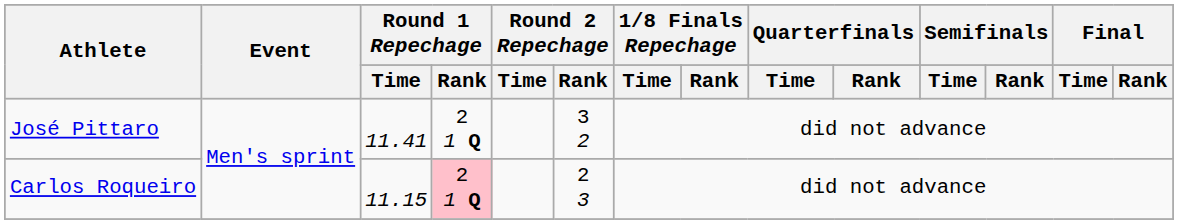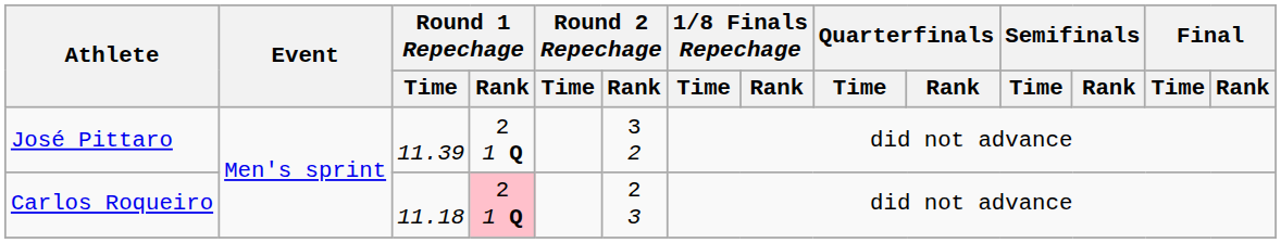 <table class=wikitable style="font-size:90%">
 <tr>
 <th rowspan=2>Athlete</th>
 <th rowspan=2>Event</th>
 <th colspan=2>Round 1<br><em>Repechage</em></th>
 <th colspan=2>Round 2<br><em>Repechage</em></th>
 <th colspan=2>1/8 Finals<br><em>Repechage</em></th>
 <th colspan=2>Quarterfinals</th>
 <th colspan=2>Semifinals</th>
 <th colspan=2>Final</th>
 </tr>
 <tr>
 <th>Time</th>
 <th>Rank</th>
 <th>Time</th>
 <th>Rank</th>
 <th>Time</th>
 <th>Rank</th>
 <th>Time</th>
 <th>Rank</th>
 <th>Time</th>
 <th>Rank</th>
 <th>Time</th>
 <th>Rank</th>
 </tr>
 <tr align=center>
 <td align=left><a href='#'>José Pittaro</a></td>
 <td align=left rowspan=2><a href='#'>Men's sprint</a></td>
-<td><br><em>11.41</em></td>
+<td><br><em>11.39</em></td>
 <td>2<br><em>1</em> <strong>Q</strong></td>
 <td></td>
 <td>3<br><em>2</em></td>
 <td colspan=8>did not advance</td>
 </tr>
 <tr align=center>
 <td align=left><a href='#'>Carlos Roqueiro</a></td>
-<td><br><em>11.15</em></td>
+<td><br><em>11.18</em></td>
 <td style="background: pink;">2<br><em>1</em> <strong>Q</strong></td>
 <td></td>
 <td>2<br><em>3</em></td>
 <td colspan=8>did not advance</td>
 </tr>
 </table>
